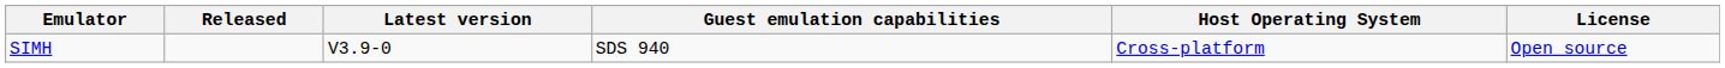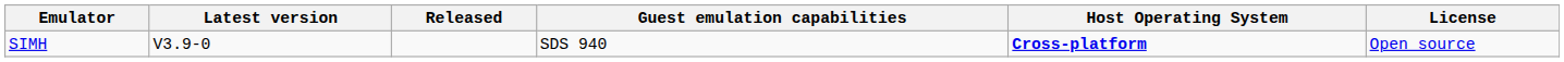 <table class="wikitable sortable" style="width:100%">
 <tr>
 <th>Emulator</th>
+<th>Latest version</th>
 <th>Released</th>
-<th>Latest version</th>
 <th>Guest emulation capabilities</th>
 <th>Host Operating System</th>
 <th>License</th>
 </tr>
 <tr>
 <td><a href='#'>SIMH</a></td>
+<td>V3.9-0</td>
 <td></td>
-<td>V3.9-0</td>
 <td>SDS 940</td>
-<td><a href='#'>Cross-platform</a></td>
+<td><strong><a href='#'>Cross-platform</a></strong></td>
 <td><a href='#'>Open source</a></td>
 </tr>
 </table>
